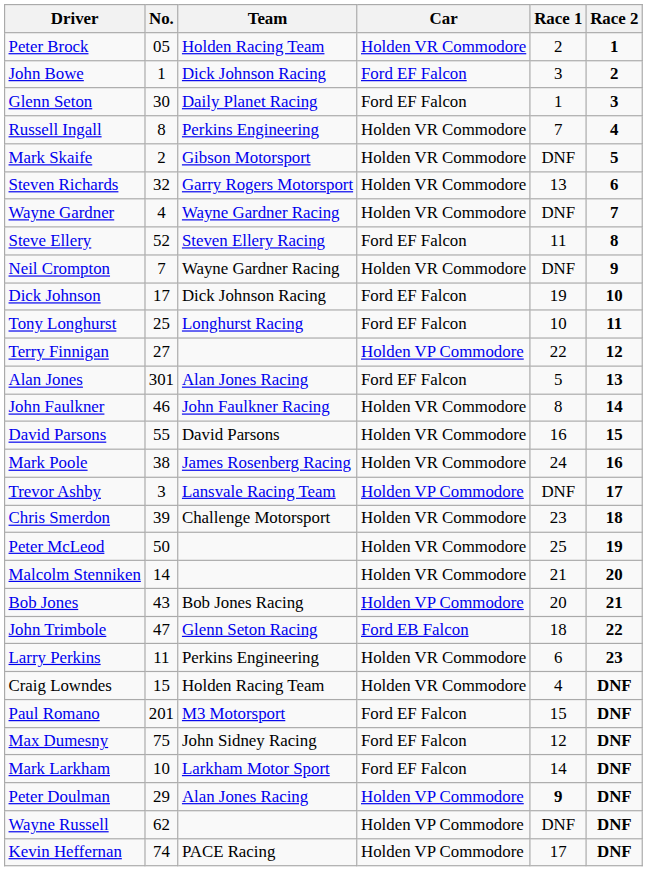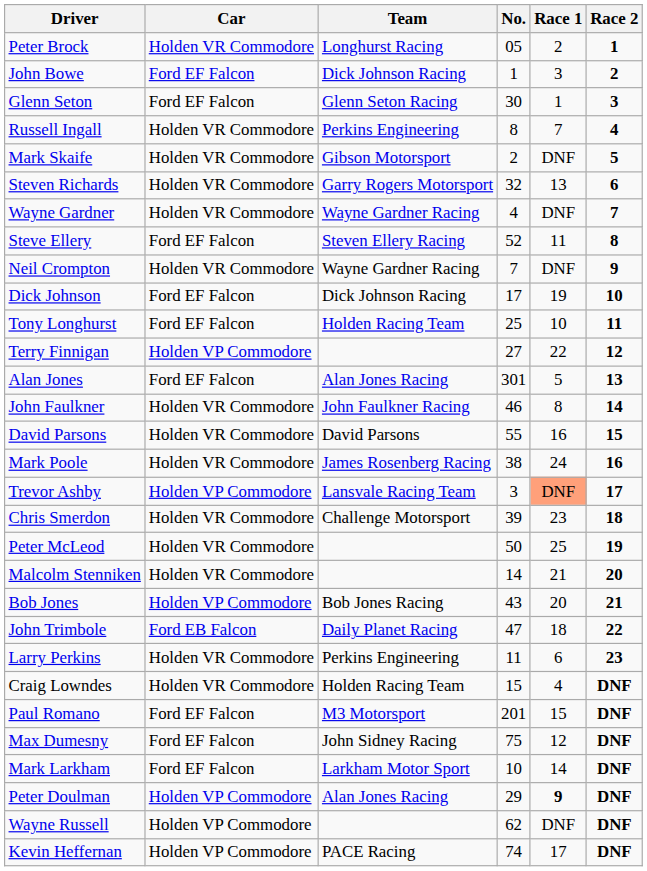 <table class="wikitable" style="font-size: 90%">
 <tr>
 <th>Driver</th>
+<th>Car</th>
+<th>Team</th>
 <th>No.</th>
-<th>Team</th>
-<th>Car</th>
 <th>Race 1</th>
 <th>Race 2</th>
 </tr>
 <tr>
 <td> <a href='#'>Peter Brock</a></td>
+<td><a href='#'>Holden VR Commodore</a></td>
+<td><a href='#'>Longhurst Racing</a></td>
 <td align="center">05</td>
-<td><a href='#'>Holden Racing Team</a></td>
-<td><a href='#'>Holden VR Commodore</a></td>
 <td align="center">2</td>
 <td align="center"><strong>1</strong></td>
 </tr>
 <tr>
 <td> <a href='#'>John Bowe</a></td>
+<td><a href='#'>Ford EF Falcon</a></td>
+<td><a href='#'>Dick Johnson Racing</a></td>
 <td align="center">1</td>
-<td><a href='#'>Dick Johnson Racing</a></td>
-<td><a href='#'>Ford EF Falcon</a></td>
 <td align="center">3</td>
 <td align="center"><strong>2</strong></td>
 </tr>
 <tr>
 <td> <a href='#'>Glenn Seton</a></td>
+<td>Ford EF Falcon</td>
+<td><a href='#'>Glenn Seton Racing</a></td>
 <td align="center">30</td>
-<td><a href='#'>Daily Planet Racing</a></td>
-<td>Ford EF Falcon</td>
 <td align="center">1</td>
 <td align="center"><strong>3</strong></td>
 </tr>
 <tr>
 <td> <a href='#'>Russell Ingall</a></td>
+<td>Holden VR Commodore</td>
+<td><a href='#'>Perkins Engineering</a></td>
 <td align="center">8</td>
-<td><a href='#'>Perkins Engineering</a></td>
-<td>Holden VR Commodore</td>
 <td align="center">7</td>
 <td align="center"><strong>4</strong></td>
 </tr>
 <tr>
 <td> <a href='#'>Mark Skaife</a></td>
+<td>Holden VR Commodore</td>
+<td><a href='#'>Gibson Motorsport</a></td>
 <td align="center">2</td>
-<td><a href='#'>Gibson Motorsport</a></td>
-<td>Holden VR Commodore</td>
 <td align="center">DNF</td>
 <td align="center"><strong>5</strong></td>
 </tr>
 <tr>
 <td> <a href='#'>Steven Richards</a></td>
+<td>Holden VR Commodore</td>
+<td><a href='#'>Garry Rogers Motorsport</a></td>
 <td align="center">32</td>
-<td><a href='#'>Garry Rogers Motorsport</a></td>
-<td>Holden VR Commodore</td>
 <td align="center">13</td>
 <td align="center"><strong>6</strong></td>
 </tr>
 <tr>
 <td> <a href='#'>Wayne Gardner</a></td>
+<td>Holden VR Commodore</td>
+<td><a href='#'>Wayne Gardner Racing</a></td>
 <td align="center">4</td>
-<td><a href='#'>Wayne Gardner Racing</a></td>
-<td>Holden VR Commodore</td>
 <td align="center">DNF</td>
 <td align="center"><strong>7</strong></td>
 </tr>
 <tr>
 <td> <a href='#'>Steve Ellery</a></td>
+<td>Ford EF Falcon</td>
+<td><a href='#'>Steven Ellery Racing</a></td>
 <td align="center">52</td>
-<td><a href='#'>Steven Ellery Racing</a></td>
-<td>Ford EF Falcon</td>
 <td align="center">11</td>
 <td align="center"><strong>8</strong></td>
 </tr>
 <tr>
 <td> <a href='#'>Neil Crompton</a></td>
+<td>Holden VR Commodore</td>
+<td>Wayne Gardner Racing</td>
 <td align="center">7</td>
-<td>Wayne Gardner Racing</td>
-<td>Holden VR Commodore</td>
 <td align="center">DNF</td>
 <td align="center"><strong>9</strong></td>
 </tr>
 <tr>
 <td> <a href='#'>Dick Johnson</a></td>
+<td>Ford EF Falcon</td>
+<td>Dick Johnson Racing</td>
 <td align="center">17</td>
-<td>Dick Johnson Racing</td>
-<td>Ford EF Falcon</td>
 <td align="center">19</td>
 <td align="center"><strong>10</strong></td>
 </tr>
 <tr>
 <td> <a href='#'>Tony Longhurst</a></td>
+<td>Ford EF Falcon</td>
+<td><a href='#'>Holden Racing Team</a></td>
 <td align="center">25</td>
-<td><a href='#'>Longhurst Racing</a></td>
-<td>Ford EF Falcon</td>
 <td align="center">10</td>
 <td align="center"><strong>11</strong></td>
 </tr>
 <tr>
 <td> <a href='#'>Terry Finnigan</a></td>
+<td><a href='#'>Holden VP Commodore</a></td>
+<td></td>
 <td align="center">27</td>
-<td></td>
-<td><a href='#'>Holden VP Commodore</a></td>
 <td align="center">22</td>
 <td align="center"><strong>12</strong></td>
 </tr>
 <tr>
 <td> <a href='#'>Alan Jones</a></td>
+<td>Ford EF Falcon</td>
+<td><a href='#'>Alan Jones Racing</a></td>
 <td align="center">301</td>
-<td><a href='#'>Alan Jones Racing</a></td>
-<td>Ford EF Falcon</td>
 <td align="center">5</td>
 <td align="center"><strong>13</strong></td>
 </tr>
 <tr>
 <td> <a href='#'>John Faulkner</a></td>
+<td>Holden VR Commodore</td>
+<td><a href='#'>John Faulkner Racing</a></td>
 <td align="center">46</td>
-<td><a href='#'>John Faulkner Racing</a></td>
-<td>Holden VR Commodore</td>
 <td align="center">8</td>
 <td align="center"><strong>14</strong></td>
 </tr>
 <tr>
 <td> <a href='#'>David Parsons</a></td>
+<td>Holden VR Commodore</td>
+<td>David Parsons</td>
 <td align="center">55</td>
-<td>David Parsons</td>
-<td>Holden VR Commodore</td>
 <td align="center">16</td>
 <td align="center"><strong>15</strong></td>
 </tr>
 <tr>
 <td> <a href='#'>Mark Poole</a></td>
+<td>Holden VR Commodore</td>
+<td><a href='#'>James Rosenberg Racing</a></td>
 <td align="center">38</td>
-<td><a href='#'>James Rosenberg Racing</a></td>
-<td>Holden VR Commodore</td>
 <td align="center">24</td>
 <td align="center"><strong>16</strong></td>
 </tr>
 <tr>
 <td> <a href='#'>Trevor Ashby</a></td>
+<td><a href='#'>Holden VP Commodore</a></td>
+<td><a href='#'>Lansvale Racing Team</a></td>
 <td align="center">3</td>
-<td><a href='#'>Lansvale Racing Team</a></td>
-<td><a href='#'>Holden VP Commodore</a></td>
-<td align="center">DNF</td>
+<td align="center" style="background: lightsalmon;">DNF</td>
 <td align="center"><strong>17</strong></td>
 </tr>
 <tr>
 <td> <a href='#'>Chris Smerdon</a></td>
+<td>Holden VR Commodore</td>
+<td>Challenge Motorsport</td>
 <td align="center">39</td>
-<td>Challenge Motorsport</td>
-<td>Holden VR Commodore</td>
 <td align="center">23</td>
 <td align="center"><strong>18</strong></td>
 </tr>
 <tr>
 <td> <a href='#'>Peter McLeod</a></td>
+<td>Holden VR Commodore</td>
+<td></td>
 <td align="center">50</td>
-<td></td>
-<td>Holden VR Commodore</td>
 <td align="center">25</td>
 <td align="center"><strong>19</strong></td>
 </tr>
 <tr>
 <td> <a href='#'>Malcolm Stenniken</a></td>
+<td>Holden VR Commodore</td>
+<td></td>
 <td align="center">14</td>
-<td></td>
-<td>Holden VR Commodore</td>
 <td align="center">21</td>
 <td align="center"><strong>20</strong></td>
 </tr>
 <tr>
 <td> <a href='#'>Bob Jones</a></td>
+<td><a href='#'>Holden VP Commodore</a></td>
+<td>Bob Jones Racing</td>
 <td align="center">43</td>
-<td>Bob Jones Racing</td>
-<td><a href='#'>Holden VP Commodore</a></td>
 <td align="center">20</td>
 <td align="center"><strong>21</strong></td>
 </tr>
 <tr>
 <td> <a href='#'>John Trimbole</a></td>
+<td><a href='#'>Ford EB Falcon</a></td>
+<td><a href='#'>Daily Planet Racing</a></td>
 <td align="center">47</td>
-<td><a href='#'>Glenn Seton Racing</a></td>
-<td><a href='#'>Ford EB Falcon</a></td>
 <td align="center">18</td>
 <td align="center"><strong>22</strong></td>
 </tr>
 <tr>
 <td> <a href='#'>Larry Perkins</a></td>
+<td>Holden VR Commodore</td>
+<td>Perkins Engineering</td>
 <td align="center">11</td>
-<td>Perkins Engineering</td>
-<td>Holden VR Commodore</td>
 <td align="center">6</td>
 <td align="center"><strong>23</strong></td>
 </tr>
 <tr>
 <td> Craig Lowndes</td>
+<td>Holden VR Commodore</td>
+<td>Holden Racing Team</td>
 <td align="center">15</td>
-<td>Holden Racing Team</td>
-<td>Holden VR Commodore</td>
 <td align="center">4</td>
 <td align="center"><strong>DNF</strong></td>
 </tr>
 <tr>
 <td> <a href='#'>Paul Romano</a></td>
+<td>Ford EF Falcon</td>
+<td><a href='#'>M3 Motorsport</a></td>
 <td align="center">201</td>
-<td><a href='#'>M3 Motorsport</a></td>
-<td>Ford EF Falcon</td>
 <td align="center">15</td>
 <td align="center"><strong>DNF</strong></td>
 </tr>
 <tr>
 <td> <a href='#'>Max Dumesny</a></td>
+<td>Ford EF Falcon</td>
+<td>John Sidney Racing</td>
 <td align="center">75</td>
-<td>John Sidney Racing</td>
-<td>Ford EF Falcon</td>
 <td align="center">12</td>
 <td align="center"><strong>DNF</strong></td>
 </tr>
 <tr>
 <td> <a href='#'>Mark Larkham</a></td>
+<td>Ford EF Falcon</td>
+<td><a href='#'>Larkham Motor Sport</a></td>
 <td align="center">10</td>
-<td><a href='#'>Larkham Motor Sport</a></td>
-<td>Ford EF Falcon</td>
 <td align="center">14</td>
 <td align="center"><strong>DNF</strong></td>
 </tr>
 <tr>
 <td> <a href='#'>Peter Doulman</a></td>
+<td><a href='#'>Holden VP Commodore</a></td>
+<td><a href='#'>Alan Jones Racing</a></td>
 <td align="center">29</td>
-<td><a href='#'>Alan Jones Racing</a></td>
-<td><a href='#'>Holden VP Commodore</a></td>
 <td align="center"><strong>9</strong></td>
 <td align="center"><strong>DNF</strong></td>
 </tr>
 <tr>
 <td> <a href='#'>Wayne Russell</a></td>
+<td>Holden VP Commodore</td>
+<td></td>
 <td align="center">62</td>
-<td></td>
-<td>Holden VP Commodore</td>
 <td align="center">DNF</td>
 <td align="center"><strong>DNF</strong></td>
 </tr>
 <tr>
 <td> <a href='#'>Kevin Heffernan</a></td>
+<td>Holden VP Commodore</td>
+<td>PACE Racing</td>
 <td align="center">74</td>
-<td>PACE Racing</td>
-<td>Holden VP Commodore</td>
 <td align="center">17</td>
 <td align="center"><strong>DNF</strong></td>
 </tr>
 </table>
